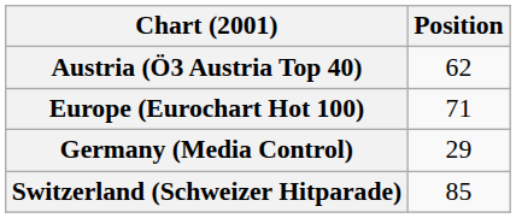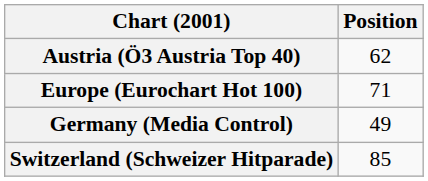 <table class="wikitable sortable plainrowheaders" style="text-align:center">
 <tr>
 <th>Chart (2001)</th>
 <th>Position</th>
 </tr>
 <tr>
 <th scope="row">Austria (Ö3 Austria Top 40)</th>
 <td>62</td>
 </tr>
 <tr>
 <th scope="row">Europe (Eurochart Hot 100)</th>
 <td>71</td>
 </tr>
 <tr>
 <th scope="row">Germany (Media Control)</th>
-<td>29</td>
+<td>49</td>
 </tr>
 <tr>
 <th scope="row">Switzerland (Schweizer Hitparade)</th>
 <td>85</td>
 </tr>
 </table>
